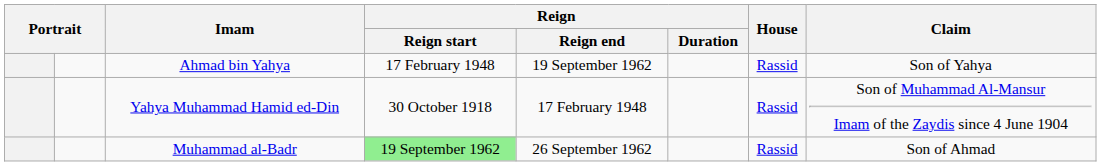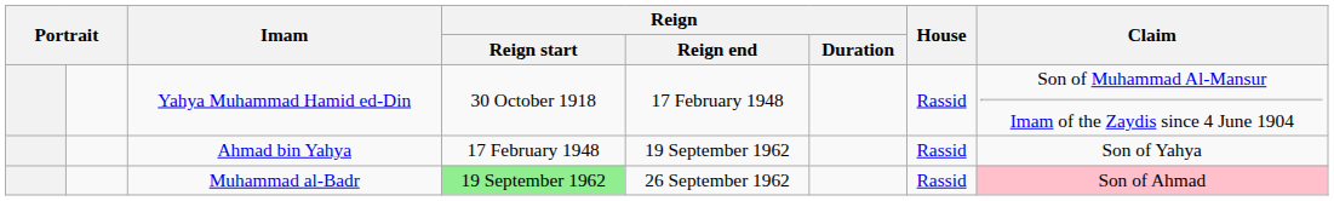 <table class="wikitable" style="text-align:center; border:1px #aaf solid; width:90%;">
 <tr>
 <th rowspan="2" colspan="2" width="80px">Portrait</th>
 <th rowspan="2">Imam<br></th>
 <th colspan="3">Reign</th>
 <th rowspan="2">House</th>
 <th rowspan="2">Claim</th>
 </tr>
 <tr>
 <th>Reign start</th>
 <th>Reign end</th>
 <th>Duration</th>
 </tr>
 <tr>
 <th></th>
 <td></td>
+<td><a href='#'>Yahya Muhammad Hamid ed-Din</a><br></td>
+<td>30 October 1918</td>
+<td>17 February 1948<br></td>
+<td></td>
+<td><a href='#'>Rassid</a></td>
+<td>Son of <a href='#'>Muhammad Al-Mansur</a> <hr> <a href='#'>Imam</a> of the <a href='#'>Zaydis</a> since 4 June 1904</td>
+</tr>
+<tr>
+<th></th>
+<td></td>
 <td><a href='#'>Ahmad bin Yahya</a><br></td>
 <td>17 February 1948</td>
 <td>19 September 1962</td>
 <td></td>
 <td><a href='#'>Rassid</a></td>
 <td>Son of Yahya</td>
 </tr>
 <tr>
 <th></th>
 <td></td>
-<td><a href='#'>Yahya Muhammad Hamid ed-Din</a><br></td>
-<td>30 October 1918</td>
-<td>17 February 1948<br></td>
-<td></td>
-<td><a href='#'>Rassid</a></td>
-<td>Son of <a href='#'>Muhammad Al-Mansur</a> <hr> <a href='#'>Imam</a> of the <a href='#'>Zaydis</a> since 4 June 1904</td>
-</tr>
-<tr>
-<th></th>
-<td></td>
 <td><a href='#'>Muhammad al-Badr</a><br></td>
 <td style="background: lightgreen;">19 September 1962</td>
 <td>26 September 1962<br></td>
 <td></td>
 <td><a href='#'>Rassid</a></td>
-<td>Son of Ahmad</td>
+<td style="background: pink;">Son of Ahmad</td>
 </tr>
 </table>
